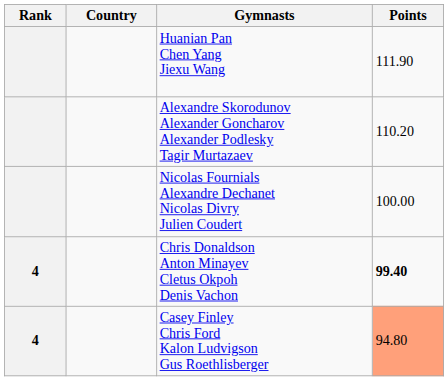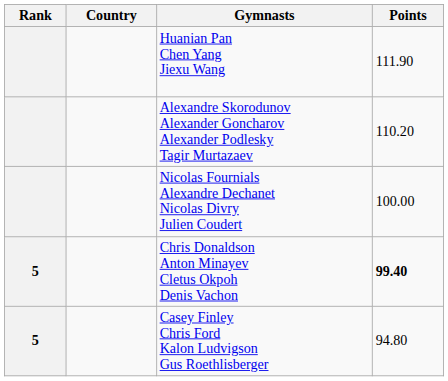 <table class="wikitable" width=500>
 <tr bgcolor="#efefef">
 <th>Rank</th>
 <th>Country</th>
 <th>Gymnasts</th>
 <th>Points</th>
 </tr>
 <tr>
 <th></th>
 <td></td>
 <td><a href='#'>Huanian Pan</a> <br> <a href='#'>Chen Yang</a> <br> <a href='#'>Jiexu Wang</a> <br>  </td>
 <td>111.90</td>
 </tr>
 <tr>
 <th></th>
 <td></td>
 <td><a href='#'>Alexandre Skorodunov</a> <br> <a href='#'>Alexander Goncharov</a> <br> <a href='#'>Alexander Podlesky</a><br> <a href='#'>Tagir Murtazaev</a></td>
 <td>110.20</td>
 </tr>
 <tr>
 <th></th>
 <td></td>
 <td><a href='#'>Nicolas Fournials</a> <br> <a href='#'>Alexandre Dechanet</a> <br> <a href='#'>Nicolas Divry</a> <br> <a href='#'>Julien Coudert</a></td>
 <td>100.00</td>
 </tr>
 <tr>
-<th>4</th>
+<th>5</th>
 <td></td>
 <td><a href='#'>Chris Donaldson</a> <br> <a href='#'>Anton Minayev</a> <br> <a href='#'>Cletus Okpoh</a> <br> <a href='#'>Denis Vachon</a></td>
 <td><strong>99.40</strong></td>
 </tr>
 <tr>
-<th>4</th>
+<th>5</th>
 <td></td>
 <td><a href='#'>Casey Finley</a> <br> <a href='#'>Chris Ford</a> <br> <a href='#'>Kalon Ludvigson</a> <br> <a href='#'>Gus Roethlisberger</a></td>
-<td style="background: lightsalmon;">94.80</td>
+<td>94.80</td>
 </tr>
 </table>
